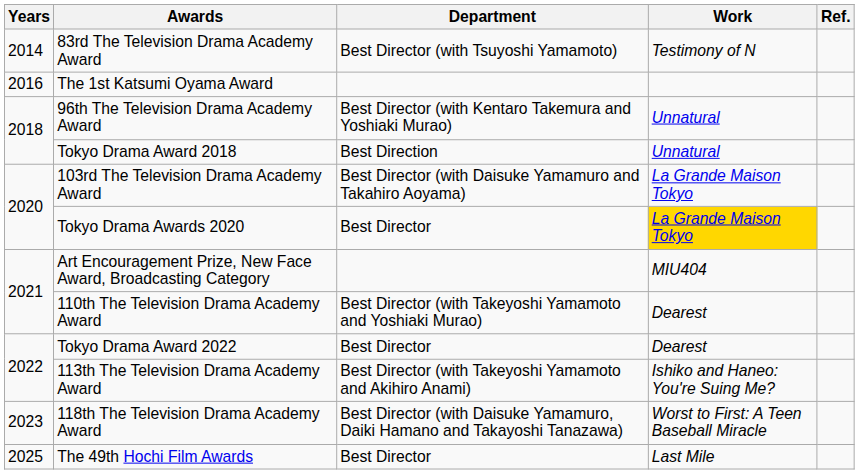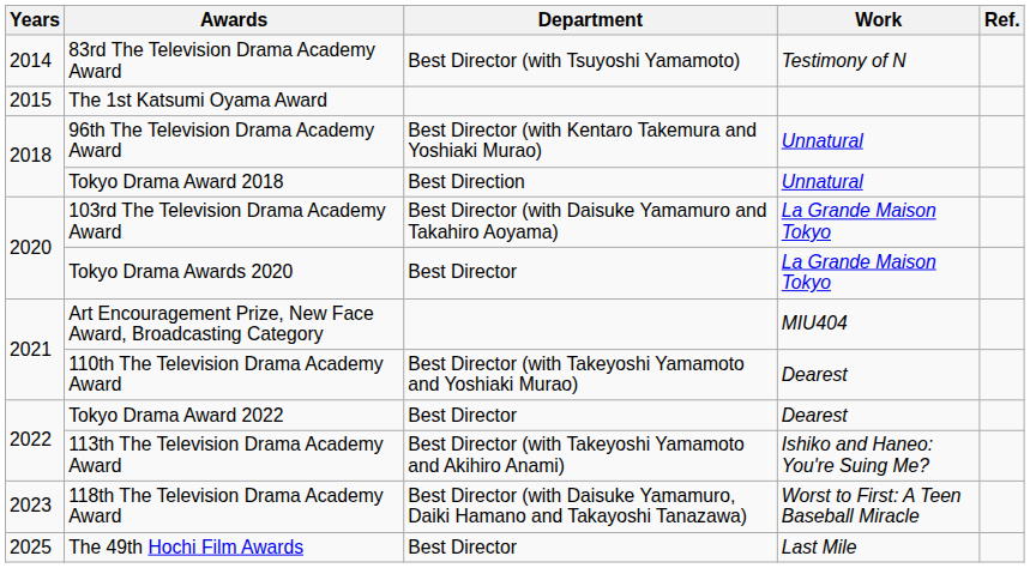 <table class="wikitable">
 <tr>
 <th>Years</th>
 <th>Awards</th>
 <th>Department</th>
 <th>Work</th>
 <th>Ref.</th>
 </tr>
 <tr>
 <td>2014</td>
 <td>83rd The Television Drama Academy Award</td>
 <td>Best Director (with Tsuyoshi Yamamoto)</td>
 <td><em>Testimony of N</em></td>
 <td></td>
 </tr>
 <tr>
-<td>2016</td>
+<td>2015</td>
 <td>The 1st Katsumi Oyama Award</td>
 <td></td>
 <td></td>
 <td></td>
 </tr>
 <tr>
 <td rowspan="2">2018</td>
 <td>96th The Television Drama Academy Award</td>
 <td>Best Director (with Kentaro Takemura and Yoshiaki Murao)</td>
 <td><em><a href='#'>Unnatural</a></em></td>
 <td></td>
 </tr>
 <tr>
 <td>Tokyo Drama Award 2018</td>
 <td>Best Direction</td>
 <td><em><a href='#'>Unnatural</a></em></td>
 <td></td>
 </tr>
 <tr>
 <td rowspan="2">2020</td>
 <td>103rd The Television Drama Academy Award</td>
 <td>Best Director (with Daisuke Yamamuro and Takahiro Aoyama)</td>
 <td><em><a href='#'>La Grande Maison Tokyo</a></em></td>
 <td></td>
 </tr>
 <tr>
 <td>Tokyo Drama Awards 2020</td>
 <td>Best Director</td>
-<td style="background: gold;"><em><a href='#'>La Grande Maison Tokyo</a></em></td>
+<td><em><a href='#'>La Grande Maison Tokyo</a></em></td>
 <td></td>
 </tr>
 <tr>
 <td rowspan="2">2021</td>
 <td>Art Encouragement Prize, New Face Award, Broadcasting Category</td>
 <td></td>
 <td><em>MIU404</em></td>
 <td></td>
 </tr>
 <tr>
 <td>110th The Television Drama Academy Award</td>
 <td>Best Director (with Takeyoshi Yamamoto and Yoshiaki Murao)</td>
 <td><em>Dearest</em></td>
 <td></td>
 </tr>
 <tr>
 <td rowspan="2">2022</td>
 <td>Tokyo Drama Award 2022</td>
 <td>Best Director</td>
 <td><em>Dearest</em></td>
 <td></td>
 </tr>
 <tr>
 <td>113th The Television Drama Academy Award</td>
 <td>Best Director (with Takeyoshi Yamamoto and Akihiro Anami)</td>
 <td><em>Ishiko and Haneo: You're Suing Me?</em></td>
 <td></td>
 </tr>
 <tr>
 <td>2023</td>
 <td>118th The Television Drama Academy Award</td>
 <td>Best Director (with Daisuke Yamamuro, Daiki Hamano and Takayoshi Tanazawa)</td>
 <td><em>Worst to First: A Teen Baseball Miracle</em></td>
 <td></td>
 </tr>
 <tr>
 <td>2025</td>
 <td>The 49th <a href='#'>Hochi Film Awards</a></td>
 <td>Best Director</td>
 <td><em>Last Mile</em></td>
 <td></td>
 </tr>
 </table>
